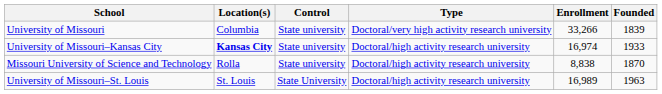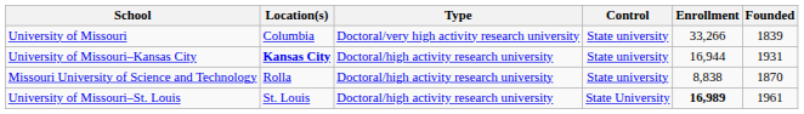 <table class="wikitable sortable" style="text-align:left;">
 <tr>
 <th>School</th>
 <th>Location(s)</th>
+<th>Type</th>
 <th>Control</th>
-<th>Type</th>
 <th>Enrollment<br><small></small></th>
 <th>Founded</th>
 </tr>
 <tr>
 <td><a href='#'>University of Missouri</a></td>
 <td><a href='#'>Columbia</a></td>
+<td><a href='#'>Doctoral/very high activity research university</a></td>
 <td align="center"><a href='#'>State university</a></td>
-<td><a href='#'>Doctoral/very high activity research university</a></td>
 <td align="center">33,266</td>
 <td align="center">1839</td>
 </tr>
 <tr>
 <td><a href='#'>University of Missouri–Kansas City</a></td>
 <td><strong><a href='#'>Kansas City</a></strong></td>
+<td><a href='#'>Doctoral/high activity research university</a></td>
 <td align="center"><a href='#'>State university</a></td>
-<td><a href='#'>Doctoral/high activity research university</a></td>
-<td align="center">16,974</td>
-<td align="center">1933</td>
+<td align="center">16,944</td>
+<td align="center">1931</td>
 </tr>
 <tr>
 <td><a href='#'>Missouri University of Science and Technology</a></td>
 <td><a href='#'>Rolla</a></td>
+<td><a href='#'>Doctoral/high activity research university</a></td>
 <td align="center"><a href='#'>State university</a></td>
-<td><a href='#'>Doctoral/high activity research university</a></td>
 <td align="center">8,838</td>
 <td align="center">1870</td>
 </tr>
 <tr>
 <td><a href='#'>University of Missouri–St. Louis</a></td>
 <td><a href='#'>St. Louis</a></td>
+<td><a href='#'>Doctoral/high activity research university</a></td>
 <td align="center"><a href='#'>State University</a></td>
-<td><a href='#'>Doctoral/high activity research university</a></td>
-<td align="center">16,989</td>
-<td align="center">1963</td>
+<td align="center"><strong>16,989</strong></td>
+<td align="center">1961</td>
 </tr>
 </table>
